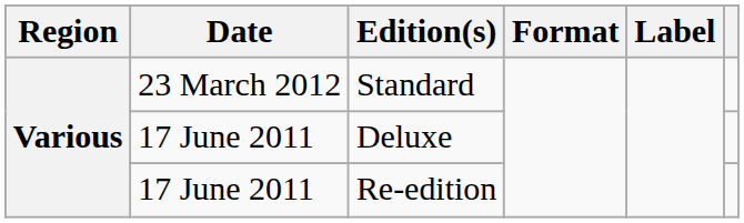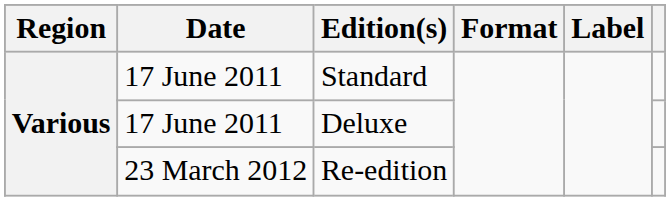 <table class="wikitable plainrowheaders">
 <tr>
 <th scope="col">Region</th>
 <th scope="col">Date</th>
 <th scope="col">Edition(s)</th>
 <th scope="col">Format</th>
 <th scope="col">Label</th>
 <th scope="col"></th>
 </tr>
 <tr>
 <th rowspan="3" scope="row">Various</th>
-<td>23 March 2012</td>
+<td>17 June 2011</td>
 <td>Standard</td>
 <td rowspan="3"></td>
 <td rowspan="3"></td>
 <td align="center"></td>
 </tr>
 <tr>
 <td>17 June 2011</td>
 <td>Deluxe</td>
 <td align="center"></td>
 </tr>
 <tr>
-<td>17 June 2011</td>
+<td>23 March 2012</td>
 <td>Re-edition</td>
 <td align="center"></td>
 </tr>
 </table>
